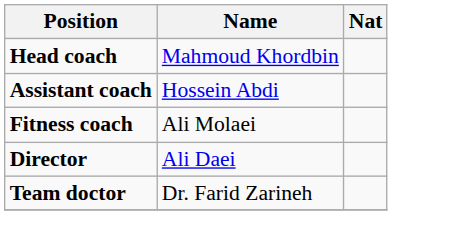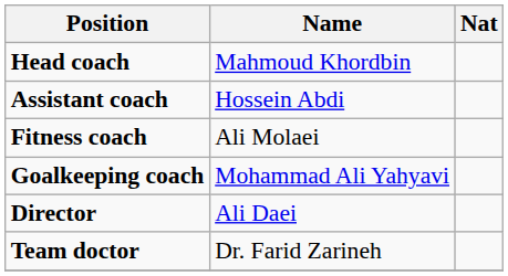 <table class="wikitable">
 <tr>
 <th>Position</th>
 <th>Name</th>
 <th>Nat</th>
 </tr>
 <tr>
 <td><strong>Head coach</strong></td>
 <td><a href='#'>Mahmoud Khordbin</a></td>
 <td></td>
 </tr>
 <tr>
 <td><strong>Assistant coach</strong></td>
 <td><a href='#'>Hossein Abdi</a></td>
 <td></td>
 </tr>
 <tr>
 <td><strong>Fitness coach</strong></td>
 <td>Ali Molaei</td>
 <td></td>
 </tr>
 <tr>
+<td><strong>Goalkeeping coach</strong></td>
+<td><a href='#'>Mohammad Ali Yahyavi</a></td>
+<td></td>
+</tr>
+<tr>
 <td><strong>Director</strong></td>
 <td><a href='#'>Ali Daei</a></td>
 <td></td>
 </tr>
 <tr>
 <td><strong>Team doctor</strong></td>
 <td>Dr. Farid Zarineh</td>
 <td></td>
 </tr>
 <tr>
 </tr>
 </table>
